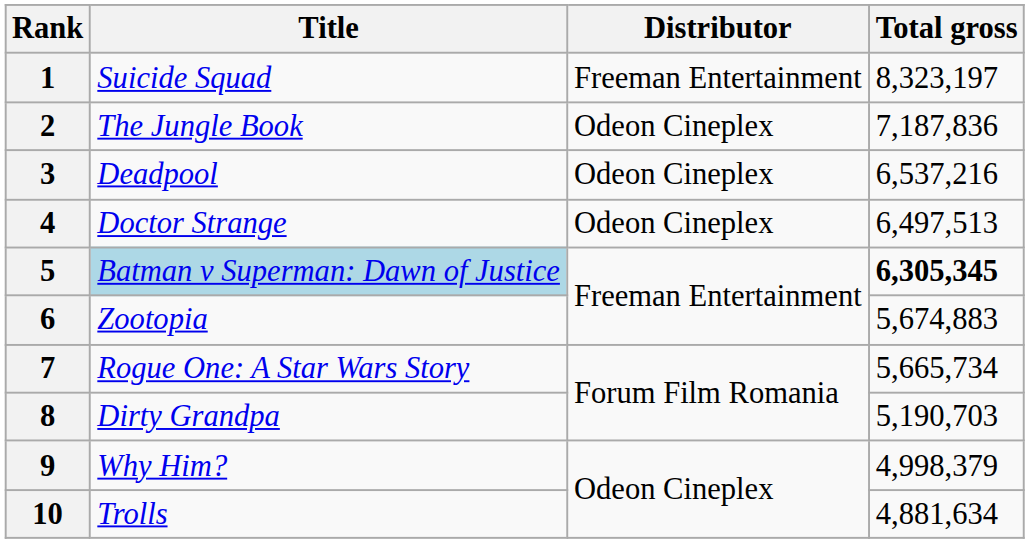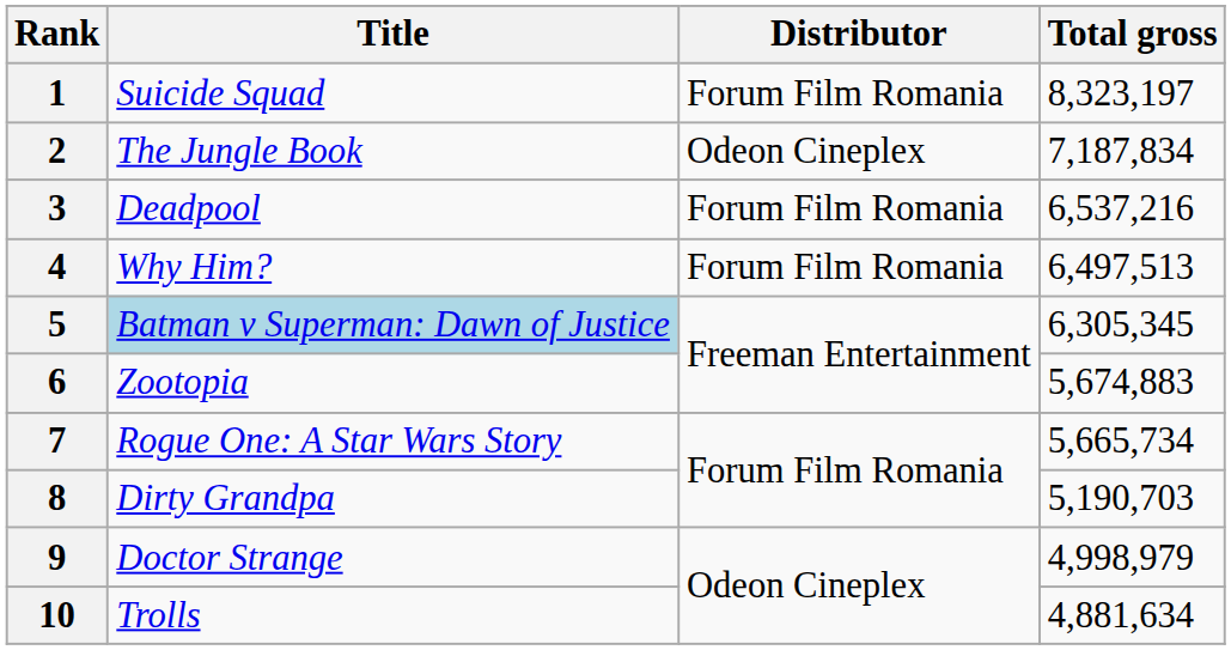 <table class="wikitable sortable" style="margin:auto; margin:auto;">
 <tr>
 <th>Rank</th>
 <th>Title</th>
 <th>Distributor</th>
 <th>Total gross</th>
 </tr>
 <tr>
 <th style="text-align:center;">1</th>
 <td><em><a href='#'>Suicide Squad</a></em></td>
-<td>Freeman Entertainment</td>
+<td>Forum Film Romania</td>
 <td>8,323,197</td>
 </tr>
 <tr>
 <th style="text-align:center;">2</th>
 <td><em><a href='#'>The Jungle Book</a></em></td>
 <td>Odeon Cineplex</td>
-<td>7,187,836</td>
+<td>7,187,834</td>
 </tr>
 <tr>
 <th style="text-align:center;">3</th>
 <td><em><a href='#'>Deadpool</a></em></td>
-<td>Odeon Cineplex</td>
+<td>Forum Film Romania</td>
 <td>6,537,216</td>
 </tr>
 <tr>
 <th style="text-align:center;">4</th>
-<td><em><a href='#'>Doctor Strange</a></em></td>
-<td>Odeon Cineplex</td>
+<td><em><a href='#'>Why Him?</a></em></td>
+<td>Forum Film Romania</td>
 <td>6,497,513</td>
 </tr>
 <tr>
 <th style="text-align:center;">5</th>
 <td style="background: lightblue;"><em><a href='#'>Batman v Superman: Dawn of Justice</a></em></td>
 <td rowspan="2">Freeman Entertainment</td>
-<td><strong>6,305,345</strong></td>
+<td>6,305,345</td>
 </tr>
 <tr>
 <th style="text-align:center;">6</th>
 <td><em><a href='#'>Zootopia</a></em></td>
 <td>5,674,883</td>
 </tr>
 <tr>
 <th style="text-align:center;">7</th>
 <td><em><a href='#'>Rogue One: A Star Wars Story</a></em></td>
 <td rowspan="2">Forum Film Romania</td>
 <td>5,665,734</td>
 </tr>
 <tr>
 <th style="text-align:center;">8</th>
 <td><em><a href='#'>Dirty Grandpa</a></em></td>
 <td>5,190,703</td>
 </tr>
 <tr>
 <th style="text-align:center;">9</th>
-<td><em><a href='#'>Why Him?</a></em></td>
+<td><em><a href='#'>Doctor Strange</a></em></td>
 <td rowspan="2">Odeon Cineplex</td>
-<td>4,998,379</td>
+<td>4,998,979</td>
 </tr>
 <tr>
 <th style="text-align:center;">10</th>
 <td><em><a href='#'>Trolls</a></em></td>
 <td>4,881,634</td>
 </tr>
 </table>
